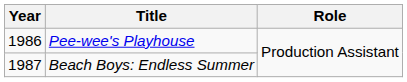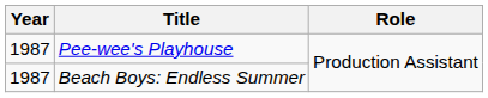 <table class="wikitable">
 <tr>
 <th>Year</th>
 <th>Title</th>
 <th>Role</th>
 </tr>
 <tr>
-<td>1986</td>
+<td>1987</td>
 <td><em><a href='#'>Pee-wee's Playhouse</a></em></td>
 <td rowspan=2>Production Assistant</td>
 </tr>
 <tr>
 <td>1987</td>
 <td><em>Beach Boys: Endless Summer</em></td>
 </tr>
 </table>
